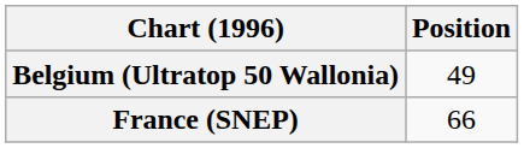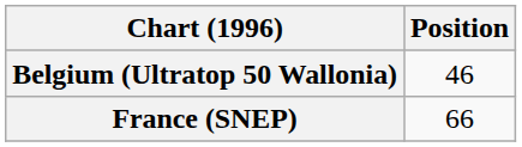 <table class="wikitable sortable plainrowheaders" style="text-align:center">
 <tr>
 <th scope="col">Chart (1996)</th>
 <th scope="col">Position</th>
 </tr>
 <tr>
 <th scope="row">Belgium (Ultratop 50 Wallonia)</th>
-<td>49</td>
+<td>46</td>
 </tr>
 <tr>
 <th scope="row">France (SNEP)</th>
 <td>66</td>
 </tr>
 </table>
